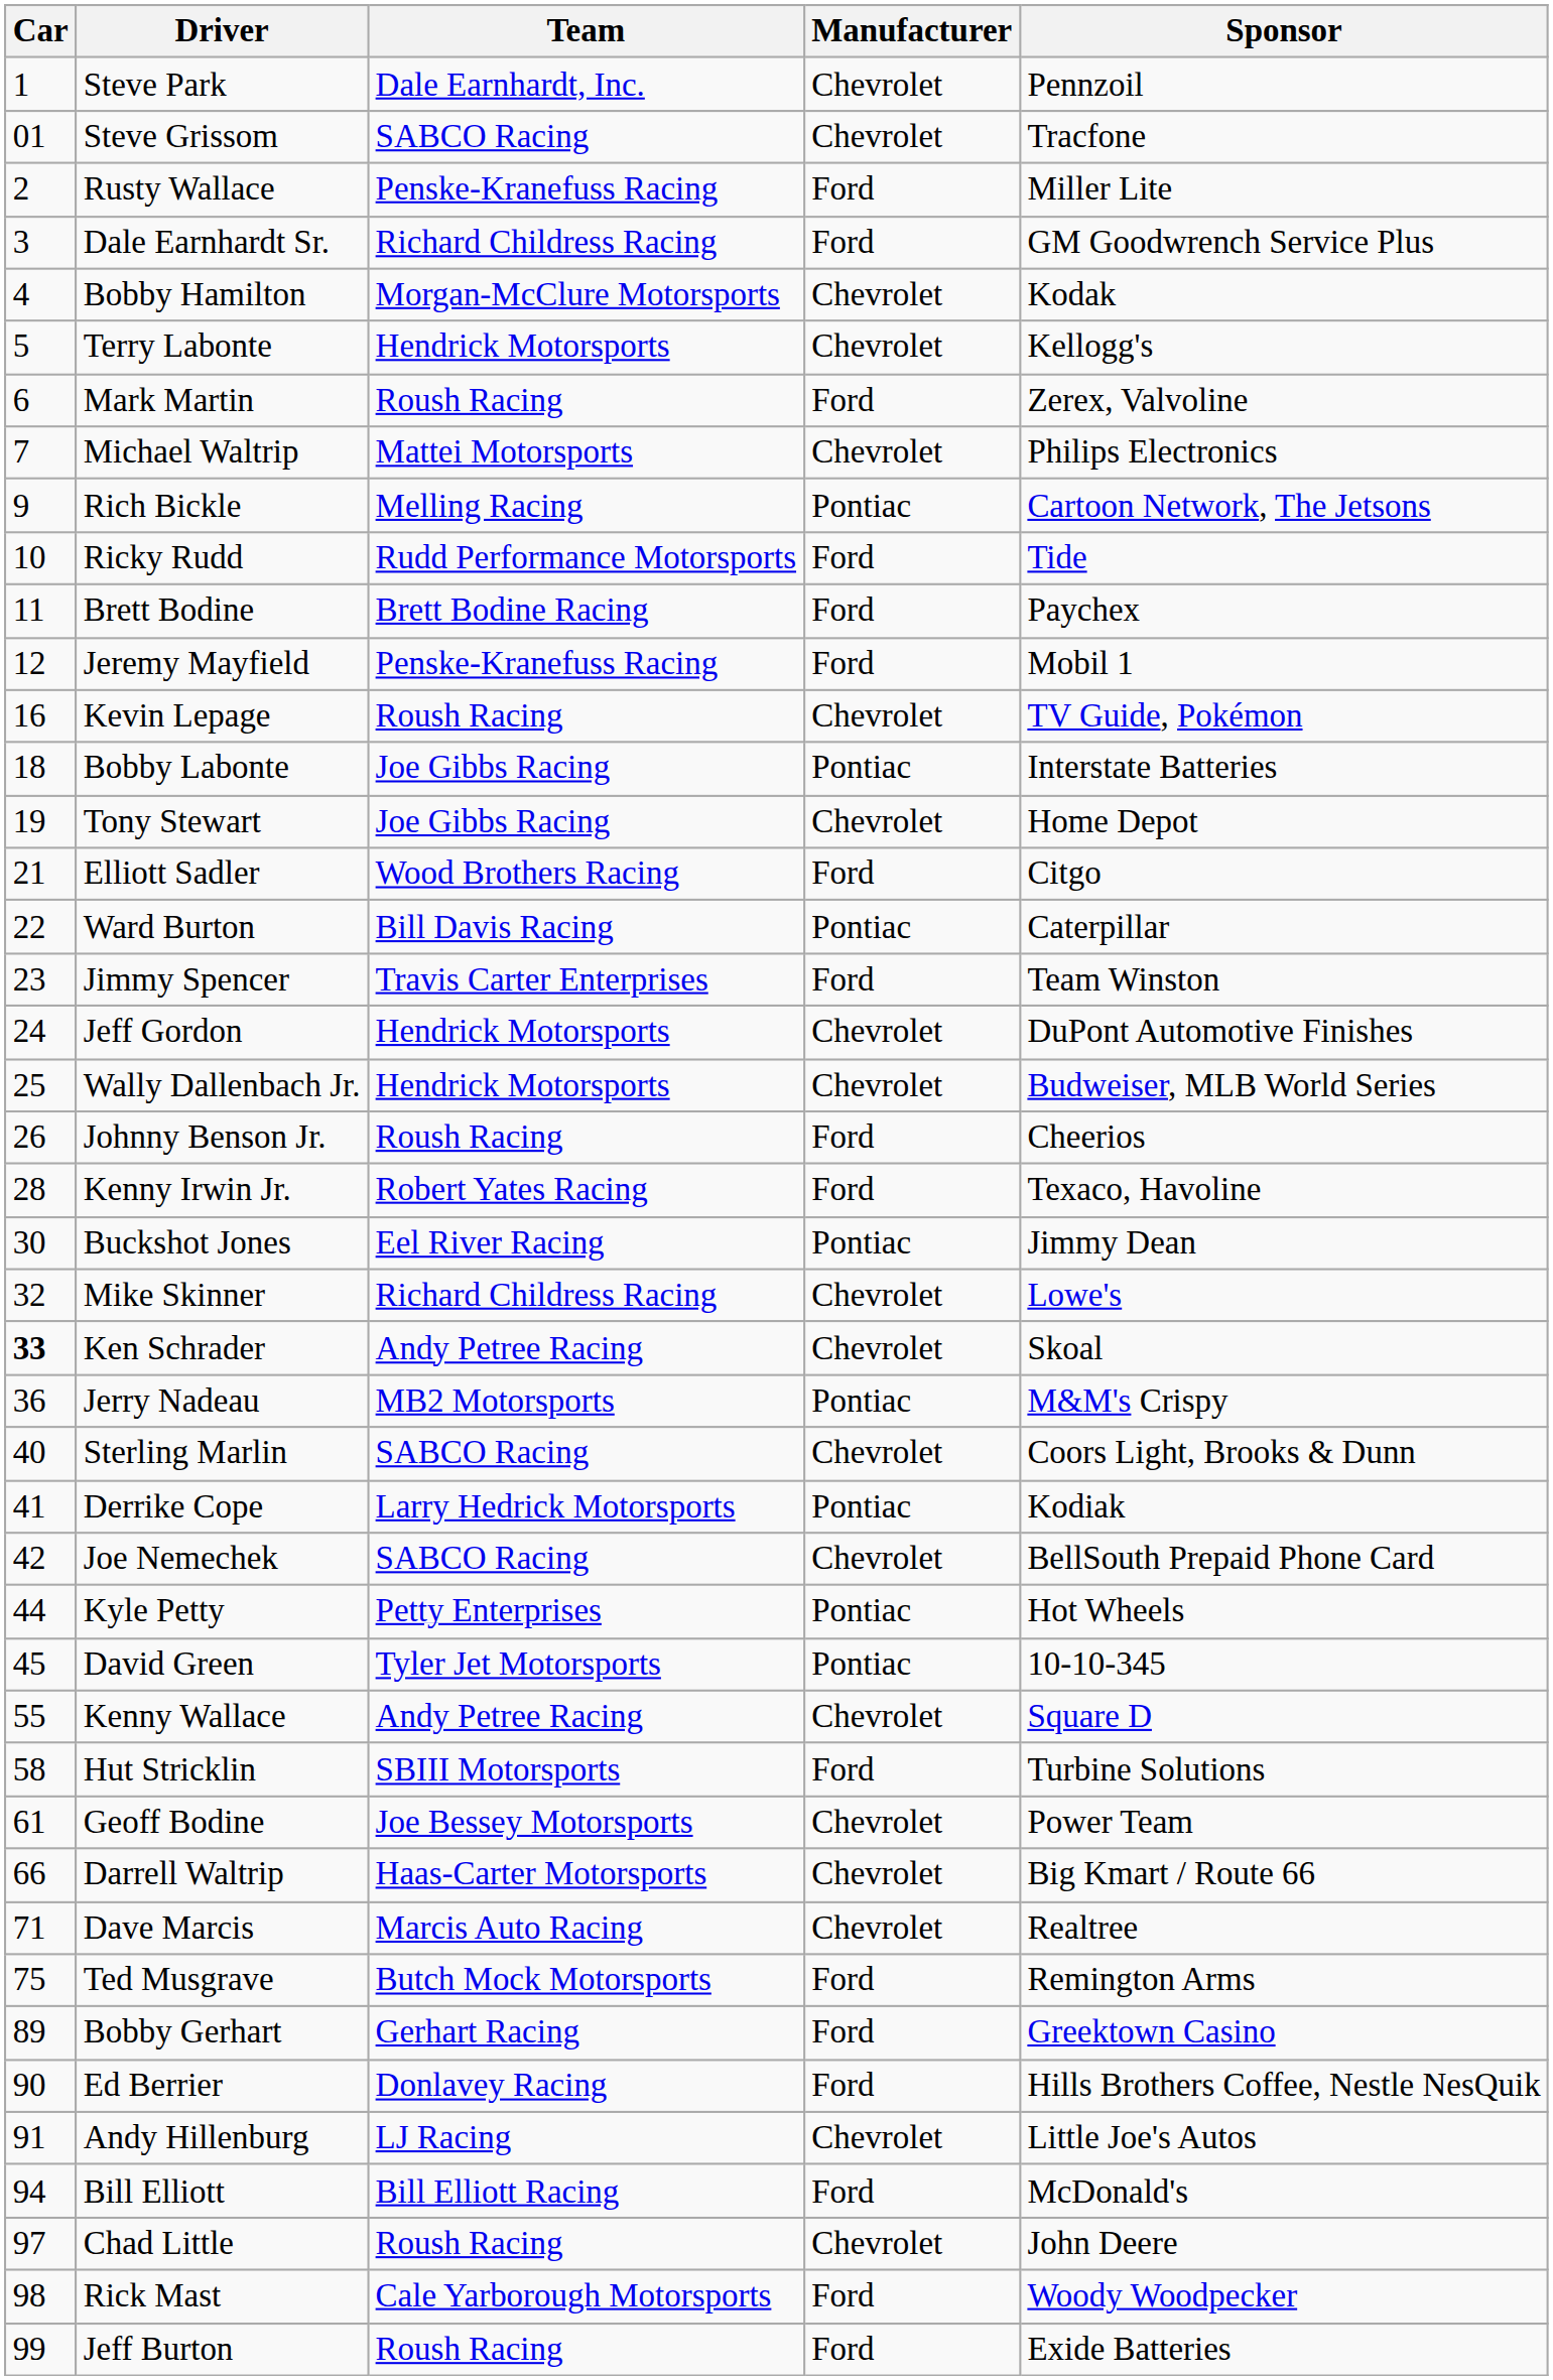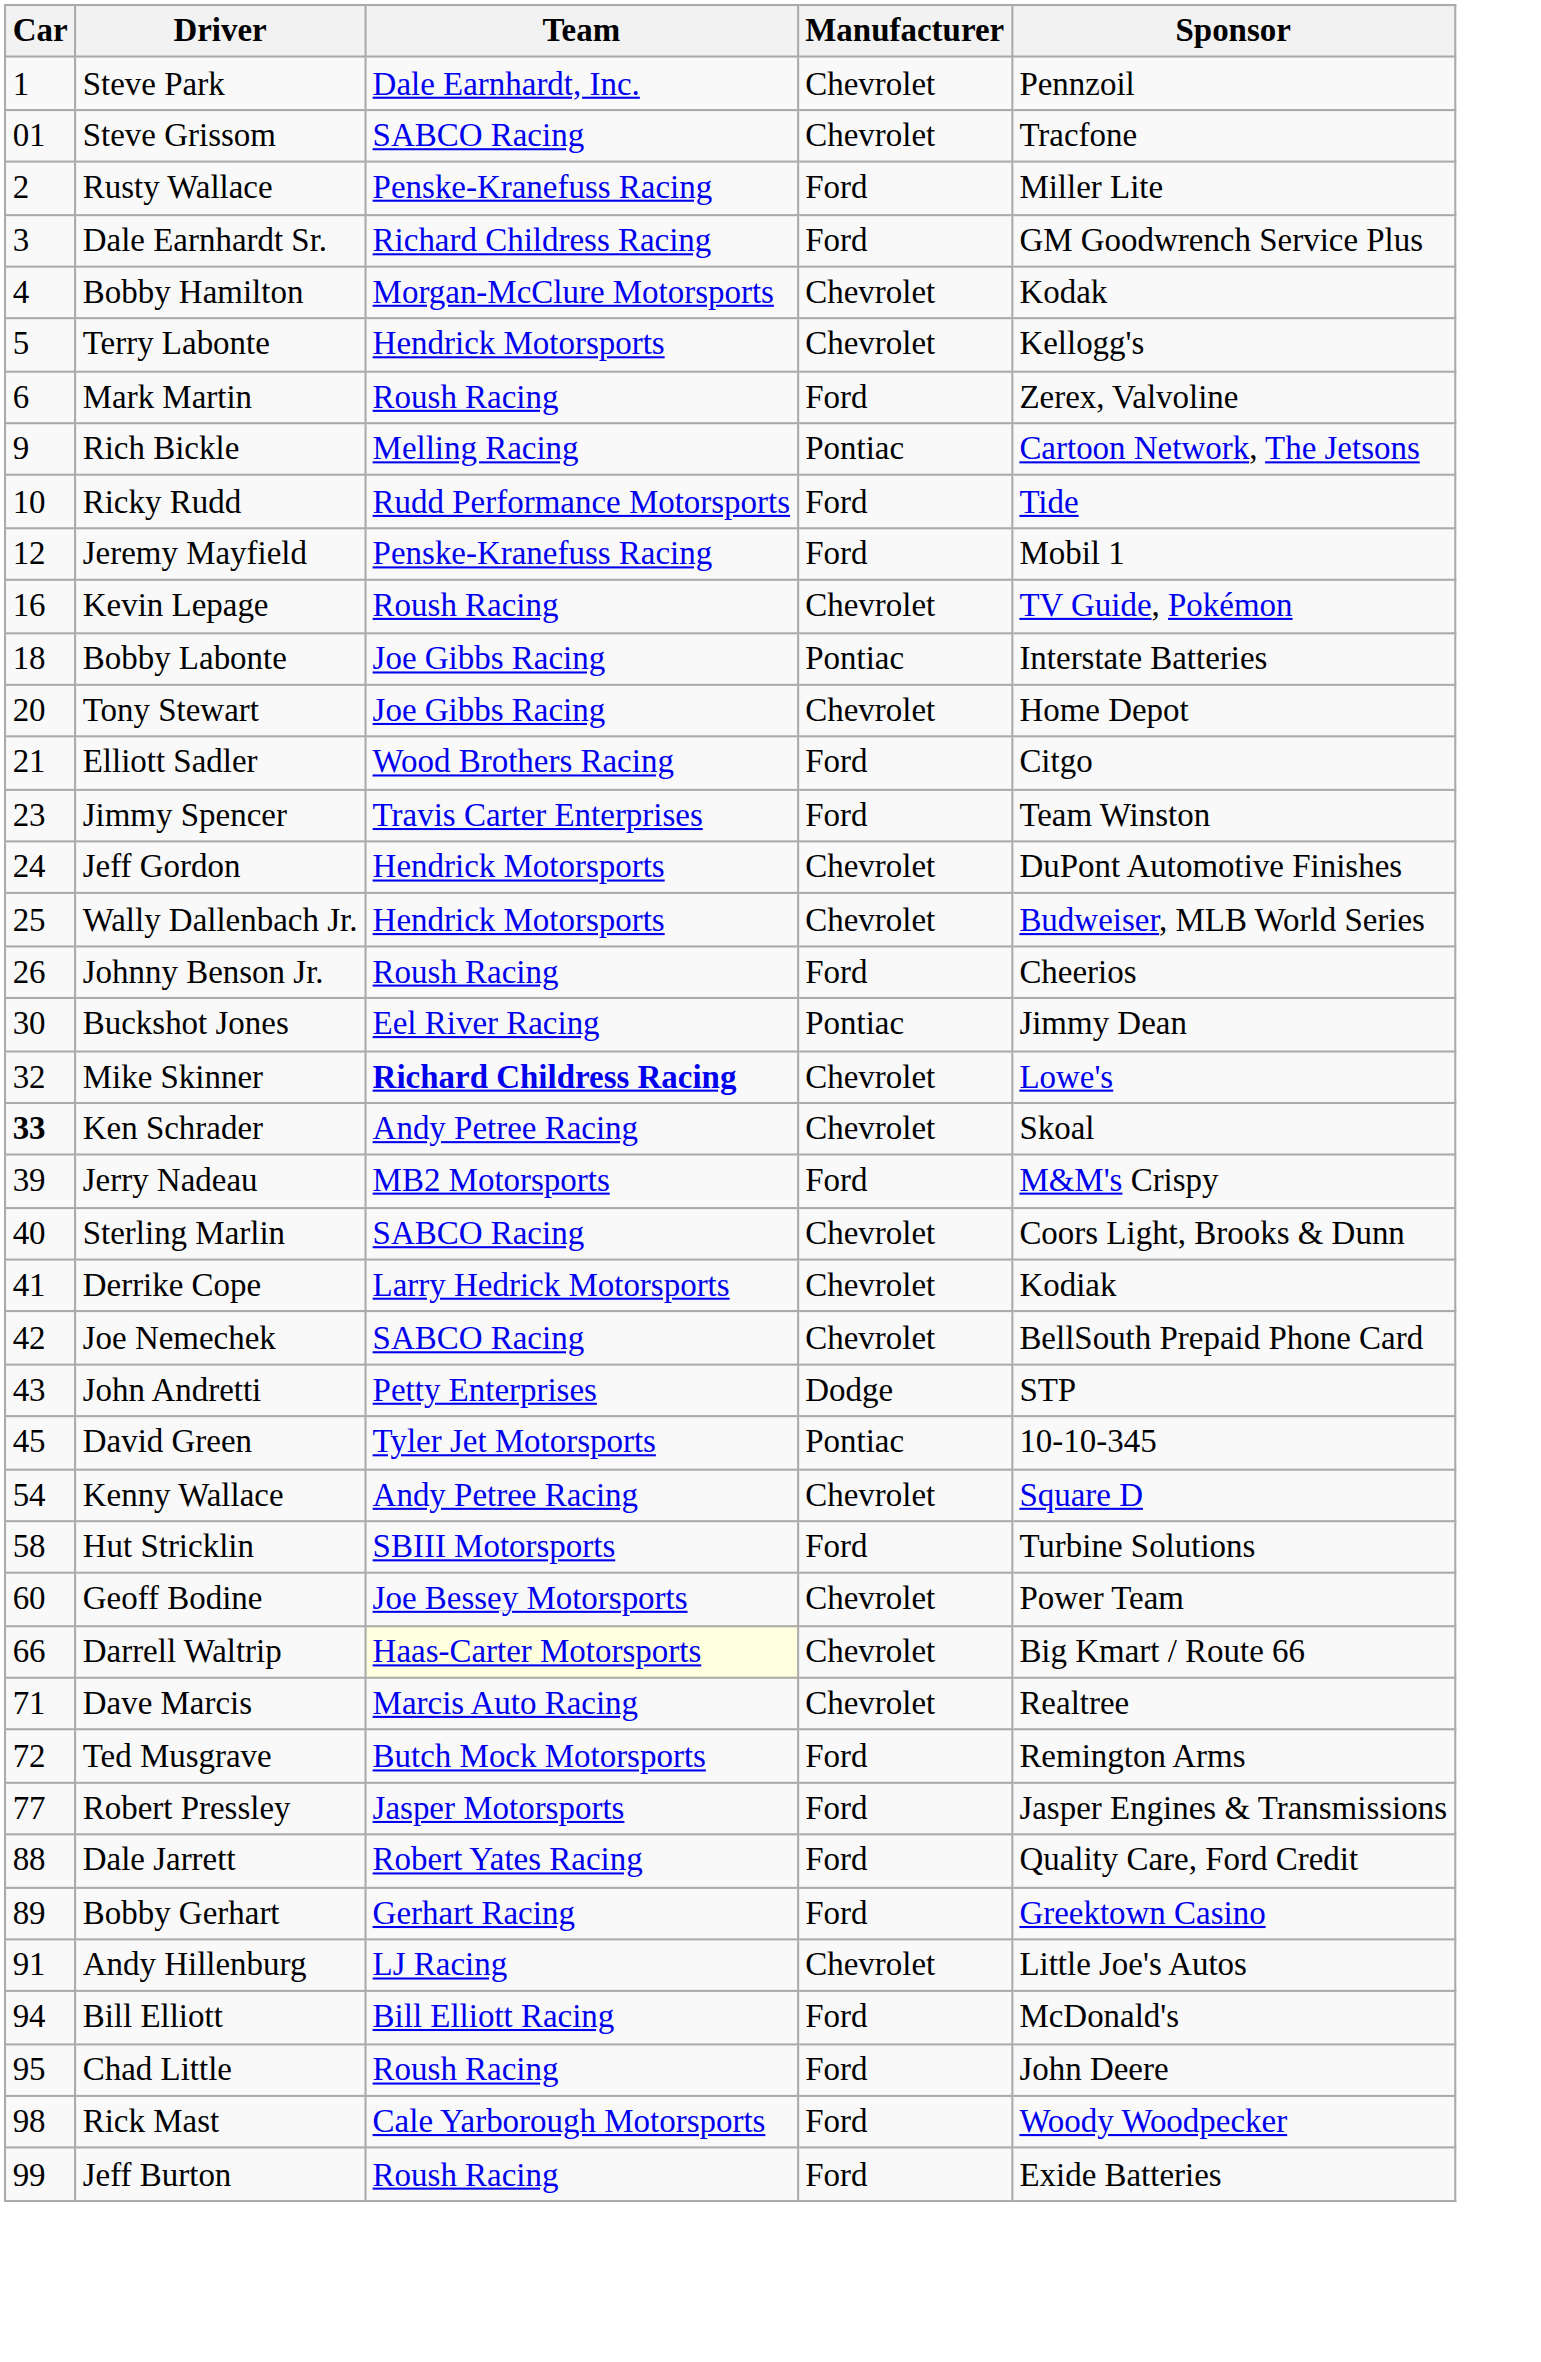 <table class="wikitable">
 <tr>
 <th>Car</th>
 <th>Driver</th>
 <th>Team</th>
 <th>Manufacturer</th>
 <th>Sponsor</th>
 </tr>
 <tr>
 <td>1</td>
 <td>Steve Park</td>
 <td><a href='#'>Dale Earnhardt, Inc.</a></td>
 <td>Chevrolet</td>
 <td>Pennzoil</td>
 </tr>
 <tr>
 <td>01</td>
 <td>Steve Grissom</td>
 <td><a href='#'>SABCO Racing</a></td>
 <td>Chevrolet</td>
 <td>Tracfone</td>
 </tr>
 <tr>
 <td>2</td>
 <td>Rusty Wallace</td>
 <td><a href='#'>Penske-Kranefuss Racing</a></td>
 <td>Ford</td>
 <td>Miller Lite</td>
 </tr>
 <tr>
 <td>3</td>
 <td>Dale Earnhardt Sr.</td>
 <td><a href='#'>Richard Childress Racing</a></td>
 <td>Ford</td>
 <td>GM Goodwrench Service Plus</td>
 </tr>
 <tr>
 <td>4</td>
 <td>Bobby Hamilton</td>
 <td><a href='#'>Morgan-McClure Motorsports</a></td>
 <td>Chevrolet</td>
 <td>Kodak</td>
 </tr>
 <tr>
 <td>5</td>
 <td>Terry Labonte</td>
 <td><a href='#'>Hendrick Motorsports</a></td>
 <td>Chevrolet</td>
 <td>Kellogg's</td>
 </tr>
 <tr>
 <td>6</td>
 <td>Mark Martin</td>
 <td><a href='#'>Roush Racing</a></td>
 <td>Ford</td>
 <td>Zerex, Valvoline</td>
 </tr>
 <tr>
-<td>7</td>
-<td>Michael Waltrip</td>
-<td><a href='#'>Mattei Motorsports</a></td>
-<td>Chevrolet</td>
-<td>Philips Electronics</td>
-</tr>
-<tr>
 <td>9</td>
 <td>Rich Bickle</td>
 <td><a href='#'>Melling Racing</a></td>
 <td>Pontiac</td>
 <td><a href='#'>Cartoon Network</a>, <a href='#'>The Jetsons</a></td>
 </tr>
 <tr>
 <td>10</td>
 <td>Ricky Rudd</td>
 <td><a href='#'>Rudd Performance Motorsports</a></td>
 <td>Ford</td>
 <td><a href='#'>Tide</a></td>
-</tr>
-<tr>
-<td>11</td>
-<td>Brett Bodine</td>
-<td><a href='#'>Brett Bodine Racing</a></td>
-<td>Ford</td>
-<td>Paychex</td>
 </tr>
 <tr>
 <td>12</td>
 <td>Jeremy Mayfield</td>
 <td><a href='#'>Penske-Kranefuss Racing</a></td>
 <td>Ford</td>
 <td>Mobil 1</td>
 </tr>
 <tr>
 <td>16</td>
 <td>Kevin Lepage</td>
 <td><a href='#'>Roush Racing</a></td>
 <td>Chevrolet</td>
 <td><a href='#'>TV Guide</a>, <a href='#'>Pokémon</a></td>
 </tr>
 <tr>
 <td>18</td>
 <td>Bobby Labonte</td>
 <td><a href='#'>Joe Gibbs Racing</a></td>
 <td>Pontiac</td>
 <td>Interstate Batteries</td>
 </tr>
 <tr>
-<td>19</td>
+<td>20</td>
 <td>Tony Stewart</td>
 <td><a href='#'>Joe Gibbs Racing</a></td>
 <td>Chevrolet</td>
 <td>Home Depot</td>
 </tr>
 <tr>
 <td>21</td>
 <td>Elliott Sadler</td>
 <td><a href='#'>Wood Brothers Racing</a></td>
 <td>Ford</td>
 <td>Citgo</td>
-</tr>
-<tr>
-<td>22</td>
-<td>Ward Burton</td>
-<td><a href='#'>Bill Davis Racing</a></td>
-<td>Pontiac</td>
-<td>Caterpillar</td>
 </tr>
 <tr>
 <td>23</td>
 <td>Jimmy Spencer</td>
 <td><a href='#'>Travis Carter Enterprises</a></td>
 <td>Ford</td>
 <td>Team Winston</td>
 </tr>
 <tr>
 <td>24</td>
 <td>Jeff Gordon</td>
 <td><a href='#'>Hendrick Motorsports</a></td>
 <td>Chevrolet</td>
 <td>DuPont Automotive Finishes</td>
 </tr>
 <tr>
 <td>25</td>
 <td>Wally Dallenbach Jr.</td>
 <td><a href='#'>Hendrick Motorsports</a></td>
 <td>Chevrolet</td>
 <td><a href='#'>Budweiser</a>, MLB World Series</td>
 </tr>
 <tr>
 <td>26</td>
 <td>Johnny Benson Jr.</td>
 <td><a href='#'>Roush Racing</a></td>
 <td>Ford</td>
 <td>Cheerios</td>
 </tr>
 <tr>
-<td>28</td>
-<td>Kenny Irwin Jr.</td>
-<td><a href='#'>Robert Yates Racing</a></td>
-<td>Ford</td>
-<td>Texaco, Havoline</td>
-</tr>
-<tr>
 <td>30</td>
 <td>Buckshot Jones</td>
 <td><a href='#'>Eel River Racing</a></td>
 <td>Pontiac</td>
 <td>Jimmy Dean</td>
 </tr>
 <tr>
 <td>32</td>
 <td>Mike Skinner</td>
-<td><a href='#'>Richard Childress Racing</a></td>
+<td><strong><a href='#'>Richard Childress Racing</a></strong></td>
 <td>Chevrolet</td>
 <td><a href='#'>Lowe's</a></td>
 </tr>
 <tr>
 <td><strong>33</strong></td>
 <td>Ken Schrader</td>
 <td><a href='#'>Andy Petree Racing</a></td>
 <td>Chevrolet</td>
 <td>Skoal</td>
 </tr>
 <tr>
-<td>36</td>
+<td>39</td>
 <td>Jerry Nadeau</td>
 <td><a href='#'>MB2 Motorsports</a></td>
-<td>Pontiac</td>
+<td>Ford</td>
 <td><a href='#'>M&M's</a> Crispy</td>
 </tr>
 <tr>
 <td>40</td>
 <td>Sterling Marlin</td>
 <td><a href='#'>SABCO Racing</a></td>
 <td>Chevrolet</td>
 <td>Coors Light, Brooks & Dunn</td>
 </tr>
 <tr>
 <td>41</td>
 <td>Derrike Cope</td>
 <td><a href='#'>Larry Hedrick Motorsports</a></td>
-<td>Pontiac</td>
+<td>Chevrolet</td>
 <td>Kodiak</td>
 </tr>
 <tr>
 <td>42</td>
 <td>Joe Nemechek</td>
 <td><a href='#'>SABCO Racing</a></td>
 <td>Chevrolet</td>
 <td>BellSouth Prepaid Phone Card</td>
 </tr>
 <tr>
-<td>44</td>
-<td>Kyle Petty</td>
+<td>43</td>
+<td>John Andretti</td>
 <td><a href='#'>Petty Enterprises</a></td>
-<td>Pontiac</td>
-<td>Hot Wheels</td>
+<td>Dodge</td>
+<td>STP</td>
 </tr>
 <tr>
 <td>45</td>
 <td>David Green</td>
 <td><a href='#'>Tyler Jet Motorsports</a></td>
 <td>Pontiac</td>
 <td>10-10-345</td>
 </tr>
 <tr>
-<td>55</td>
+<td>54</td>
 <td>Kenny Wallace</td>
 <td><a href='#'>Andy Petree Racing</a></td>
 <td>Chevrolet</td>
 <td><a href='#'>Square D</a></td>
 </tr>
 <tr>
 <td>58</td>
 <td>Hut Stricklin</td>
 <td><a href='#'>SBIII Motorsports</a></td>
 <td>Ford</td>
 <td>Turbine Solutions</td>
 </tr>
 <tr>
-<td>61</td>
+<td>60</td>
 <td>Geoff Bodine</td>
 <td><a href='#'>Joe Bessey Motorsports</a></td>
 <td>Chevrolet</td>
 <td>Power Team</td>
 </tr>
 <tr>
 <td>66</td>
 <td>Darrell Waltrip</td>
-<td><a href='#'>Haas-Carter Motorsports</a></td>
+<td style="background: lightyellow;"><a href='#'>Haas-Carter Motorsports</a></td>
 <td>Chevrolet</td>
 <td>Big Kmart / Route 66</td>
 </tr>
 <tr>
 <td>71</td>
 <td>Dave Marcis</td>
 <td><a href='#'>Marcis Auto Racing</a></td>
 <td>Chevrolet</td>
 <td>Realtree</td>
 </tr>
 <tr>
-<td>75</td>
+<td>72</td>
 <td>Ted Musgrave</td>
 <td><a href='#'>Butch Mock Motorsports</a></td>
 <td>Ford</td>
 <td>Remington Arms</td>
+</tr>
+<tr>
+<td>77</td>
+<td>Robert Pressley</td>
+<td><a href='#'>Jasper Motorsports</a></td>
+<td>Ford</td>
+<td>Jasper Engines & Transmissions</td>
+</tr>
+<tr>
+<td>88</td>
+<td>Dale Jarrett</td>
+<td><a href='#'>Robert Yates Racing</a></td>
+<td>Ford</td>
+<td>Quality Care, Ford Credit</td>
 </tr>
 <tr>
 <td>89</td>
 <td>Bobby Gerhart</td>
 <td><a href='#'>Gerhart Racing</a></td>
 <td>Ford</td>
 <td><a href='#'>Greektown Casino</a></td>
-</tr>
-<tr>
-<td>90</td>
-<td>Ed Berrier</td>
-<td><a href='#'>Donlavey Racing</a></td>
-<td>Ford</td>
-<td>Hills Brothers Coffee, Nestle NesQuik</td>
 </tr>
 <tr>
 <td>91</td>
 <td>Andy Hillenburg</td>
 <td><a href='#'>LJ Racing</a></td>
 <td>Chevrolet</td>
 <td>Little Joe's Autos</td>
 </tr>
 <tr>
 <td>94</td>
 <td>Bill Elliott</td>
 <td><a href='#'>Bill Elliott Racing</a></td>
 <td>Ford</td>
 <td>McDonald's</td>
 </tr>
 <tr>
-<td>97</td>
+<td>95</td>
 <td>Chad Little</td>
 <td><a href='#'>Roush Racing</a></td>
-<td>Chevrolet</td>
+<td>Ford</td>
 <td>John Deere</td>
 </tr>
 <tr>
 <td>98</td>
 <td>Rick Mast</td>
 <td><a href='#'>Cale Yarborough Motorsports</a></td>
 <td>Ford</td>
 <td><a href='#'>Woody Woodpecker</a></td>
 </tr>
 <tr>
 <td>99</td>
 <td>Jeff Burton</td>
 <td><a href='#'>Roush Racing</a></td>
 <td>Ford</td>
 <td>Exide Batteries</td>
 </tr>
 </table>
